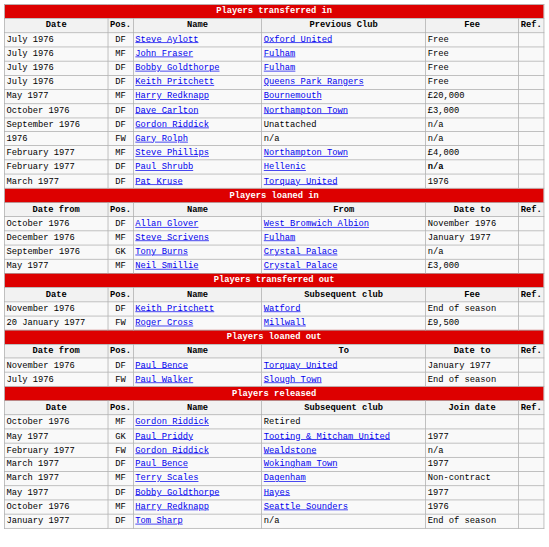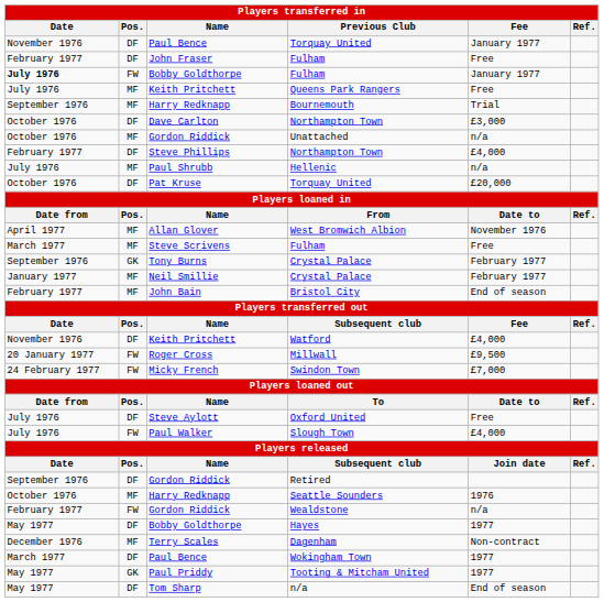 <table class="wikitable" style="font-size:95%;" cellpadding="1">
 <tr>
 <th colspan="6" style="background:#d00; color:white; text-align:center;">Players transferred in</th>
 </tr>
 <tr>
 <th style="width:140px;">Date</th>
 <th style="width:25px;">Pos.</th>
 <th style="width:175px;">Name</th>
 <th style="width:225px;">Previous Club</th>
 <th style="width:125px;">Fee</th>
 <th style="width:25px;">Ref.</th>
 </tr>
 <tr>
-<td>July 1976</td>
+<td>November 1976</td>
 <td style="text-align:center;">DF</td>
-<td> <a href='#'>Steve Aylott</a></td>
-<td> <a href='#'>Oxford United</a></td>
-<td>Free</td>
+<td> <a href='#'>Paul Bence</a></td>
+<td> <a href='#'>Torquay United</a></td>
+<td>January 1977</td>
 <td></td>
 </tr>
 <tr>
-<td>July 1976</td>
-<td style="text-align:center;">MF</td>
+<td>February 1977</td>
+<td style="text-align:center;">DF</td>
 <td> <a href='#'>John Fraser</a></td>
 <td> <a href='#'>Fulham</a></td>
 <td>Free</td>
 <td></td>
 </tr>
 <tr>
-<td>July 1976</td>
-<td style="text-align:center;">DF</td>
+<td><strong>July 1976</strong></td>
+<td style="text-align:center;">FW</td>
 <td> <a href='#'>Bobby Goldthorpe</a></td>
 <td> <a href='#'>Fulham</a></td>
-<td>Free</td>
+<td>January 1977</td>
 <td></td>
 </tr>
 <tr>
 <td>July 1976</td>
-<td style="text-align:center;">DF</td>
+<td style="text-align:center;">MF</td>
 <td> <a href='#'>Keith Pritchett</a></td>
 <td> <a href='#'>Queens Park Rangers</a></td>
 <td>Free</td>
 <td></td>
 </tr>
 <tr>
-<td>May 1977</td>
+<td>September 1976</td>
 <td style="text-align:center;">MF</td>
 <td> <a href='#'>Harry Redknapp</a></td>
 <td> <a href='#'>Bournemouth</a></td>
-<td>£20,000</td>
+<td>Trial</td>
 <td></td>
 </tr>
 <tr>
 <td>October 1976</td>
 <td style="text-align:center;">DF</td>
 <td> <a href='#'>Dave Carlton</a></td>
 <td> <a href='#'>Northampton Town</a></td>
 <td>£3,000</td>
 <td></td>
 </tr>
 <tr>
-<td>September 1976</td>
-<td style="text-align:center;">DF</td>
+<td>October 1976</td>
+<td style="text-align:center;">MF</td>
 <td> <a href='#'>Gordon Riddick</a></td>
 <td>Unattached</td>
 <td>n/a</td>
 <td></td>
 </tr>
 <tr>
-<td>1976</td>
-<td style="text-align:center;">FW</td>
-<td> <a href='#'>Gary Rolph</a></td>
-<td>n/a</td>
-<td>n/a</td>
-<td></td>
-</tr>
-<tr>
 <td>February 1977</td>
-<td style="text-align:center;">MF</td>
+<td style="text-align:center;">DF</td>
 <td> <a href='#'>Steve Phillips</a></td>
 <td> <a href='#'>Northampton Town</a></td>
 <td>£4,000</td>
 <td></td>
 </tr>
 <tr>
-<td>February 1977</td>
-<td style="text-align:center;">DF</td>
+<td>July 1976</td>
+<td style="text-align:center;">MF</td>
 <td> <a href='#'>Paul Shrubb</a></td>
 <td> <a href='#'>Hellenic</a></td>
-<td><strong>n/a</strong></td>
+<td>n/a</td>
 <td></td>
 </tr>
 <tr>
-<td>March 1977</td>
+<td>October 1976</td>
 <td style="text-align:center;">DF</td>
 <td> <a href='#'>Pat Kruse</a></td>
 <td> <a href='#'>Torquay United</a></td>
-<td>1976</td>
+<td>£20,000</td>
 <td></td>
 </tr>
 <tr>
 <th colspan="6" style="background:#d00; color:white; text-align:center;">Players loaned in</th>
 </tr>
 <tr>
 <th>Date from</th>
 <th>Pos.</th>
 <th>Name</th>
 <th>From</th>
 <th>Date to</th>
 <th>Ref.</th>
 </tr>
 <tr>
-<td>October 1976</td>
-<td style="text-align:center;">DF</td>
+<td>April 1977</td>
+<td style="text-align:center;">MF</td>
 <td> <a href='#'>Allan Glover</a></td>
 <td> <a href='#'>West Bromwich Albion</a></td>
 <td>November 1976</td>
 <td></td>
 </tr>
 <tr>
-<td>December 1976</td>
+<td>March 1977</td>
 <td style="text-align:center;">MF</td>
 <td> <a href='#'>Steve Scrivens</a></td>
 <td> <a href='#'>Fulham</a></td>
-<td>January 1977</td>
+<td>Free</td>
 <td></td>
 </tr>
 <tr>
 <td>September 1976</td>
 <td style="text-align:center;">GK</td>
 <td> <a href='#'>Tony Burns</a></td>
 <td> <a href='#'>Crystal Palace</a></td>
-<td>n/a</td>
+<td>February 1977</td>
 <td></td>
 </tr>
 <tr>
-<td>May 1977</td>
+<td>January 1977</td>
 <td style="text-align:center;">MF</td>
 <td> <a href='#'>Neil Smillie</a></td>
 <td> <a href='#'>Crystal Palace</a></td>
-<td>£3,000</td>
+<td>February 1977</td>
+<td></td>
+</tr>
+<tr>
+<td>February 1977</td>
+<td style="text-align:center;">MF</td>
+<td> <a href='#'>John Bain</a></td>
+<td> <a href='#'>Bristol City</a></td>
+<td>End of season</td>
 <td></td>
 </tr>
 <tr>
 <th colspan="6" style="background:#d00; color:white; text-align:center;">Players transferred out</th>
 </tr>
 <tr>
 <th>Date</th>
 <th>Pos.</th>
 <th>Name</th>
 <th>Subsequent club</th>
 <th>Fee</th>
 <th>Ref.</th>
 </tr>
 <tr>
 <td>November 1976</td>
 <td style="text-align:center;">DF</td>
 <td> <a href='#'>Keith Pritchett</a></td>
 <td> <a href='#'>Watford</a></td>
-<td>End of season</td>
+<td>£4,000</td>
 <td></td>
 </tr>
 <tr>
 <td>20 January 1977</td>
 <td style="text-align:center;">FW</td>
 <td> <a href='#'>Roger Cross</a></td>
 <td> <a href='#'>Millwall</a></td>
 <td>£9,500</td>
+<td></td>
+</tr>
+<tr>
+<td>24 February 1977</td>
+<td style="text-align:center;">FW</td>
+<td> <a href='#'>Micky French</a></td>
+<td> <a href='#'>Swindon Town</a></td>
+<td>£7,000</td>
 <td></td>
 </tr>
 <tr>
 <th colspan="6" style="background:#d00; color:white; text-align:center;">Players loaned out</th>
 </tr>
 <tr>
 <th>Date from</th>
 <th>Pos.</th>
 <th>Name</th>
 <th>To</th>
 <th>Date to</th>
 <th>Ref.</th>
 </tr>
 <tr>
-<td>November 1976</td>
+<td>July 1976</td>
 <td style="text-align:center;">DF</td>
-<td> <a href='#'>Paul Bence</a></td>
-<td> <a href='#'>Torquay United</a></td>
-<td>January 1977</td>
+<td> <a href='#'>Steve Aylott</a></td>
+<td> <a href='#'>Oxford United</a></td>
+<td>Free</td>
 <td></td>
 </tr>
 <tr>
 <td>July 1976</td>
 <td style="text-align:center;">FW</td>
 <td> <a href='#'>Paul Walker</a></td>
 <td> <a href='#'>Slough Town</a></td>
-<td>End of season</td>
+<td>£4,000</td>
 <td></td>
 </tr>
 <tr>
 <th colspan="6" style="background:#d00; color:white; text-align:center;">Players released</th>
 </tr>
 <tr>
 <th>Date</th>
 <th>Pos.</th>
 <th>Name</th>
 <th>Subsequent club</th>
 <th>Join date</th>
 <th>Ref.</th>
 </tr>
 <tr>
-<td>October 1976</td>
-<td style="text-align:center;">MF</td>
+<td>September 1976</td>
+<td style="text-align:center;">DF</td>
 <td> <a href='#'>Gordon Riddick</a></td>
 <td>Retired</td>
 <td></td>
+<td></td>
+</tr>
+<tr>
+<td>October 1976</td>
+<td style="text-align:center;">MF</td>
+<td> <a href='#'>Harry Redknapp</a></td>
+<td> <a href='#'>Seattle Sounders</a></td>
+<td>1976</td>
+<td></td>
+</tr>
+<tr>
+<td>February 1977</td>
+<td style="text-align:center;">FW</td>
+<td> <a href='#'>Gordon Riddick</a></td>
+<td> <a href='#'>Wealdstone</a></td>
+<td>n/a</td>
+<td></td>
+</tr>
+<tr>
+<td>May 1977</td>
+<td style="text-align:center;">DF</td>
+<td> <a href='#'>Bobby Goldthorpe</a></td>
+<td> <a href='#'>Hayes</a></td>
+<td>1977</td>
+<td></td>
+</tr>
+<tr>
+<td>December 1976</td>
+<td style="text-align:center;">MF</td>
+<td> <a href='#'>Terry Scales</a></td>
+<td> <a href='#'>Dagenham</a></td>
+<td>Non-contract</td>
+<td></td>
+</tr>
+<tr>
+<td>March 1977</td>
+<td style="text-align:center;">DF</td>
+<td> <a href='#'>Paul Bence</a></td>
+<td> <a href='#'>Wokingham Town</a></td>
+<td>1977</td>
 <td></td>
 </tr>
 <tr>
 <td>May 1977</td>
 <td style="text-align:center;">GK</td>
 <td> <a href='#'>Paul Priddy</a></td>
 <td> <a href='#'>Tooting & Mitcham United</a></td>
 <td>1977</td>
 <td></td>
 </tr>
 <tr>
-<td>February 1977</td>
-<td style="text-align:center;">FW</td>
-<td> <a href='#'>Gordon Riddick</a></td>
-<td> <a href='#'>Wealdstone</a></td>
-<td>n/a</td>
-<td></td>
-</tr>
-<tr>
-<td>March 1977</td>
-<td style="text-align:center;">DF</td>
-<td> <a href='#'>Paul Bence</a></td>
-<td> <a href='#'>Wokingham Town</a></td>
-<td>1977</td>
-<td></td>
-</tr>
-<tr>
-<td>March 1977</td>
-<td style="text-align:center;">MF</td>
-<td> <a href='#'>Terry Scales</a></td>
-<td> <a href='#'>Dagenham</a></td>
-<td>Non-contract</td>
-<td></td>
-</tr>
-<tr>
 <td>May 1977</td>
-<td style="text-align:center;">DF</td>
-<td> <a href='#'>Bobby Goldthorpe</a></td>
-<td> <a href='#'>Hayes</a></td>
-<td>1977</td>
-<td></td>
-</tr>
-<tr>
-<td>October 1976</td>
-<td style="text-align:center;">MF</td>
-<td> <a href='#'>Harry Redknapp</a></td>
-<td> <a href='#'>Seattle Sounders</a></td>
-<td>1976</td>
-<td></td>
-</tr>
-<tr>
-<td>January 1977</td>
 <td style="text-align:center;">DF</td>
 <td> <a href='#'>Tom Sharp</a></td>
 <td>n/a</td>
 <td>End of season</td>
 <td></td>
 </tr>
 </table>
